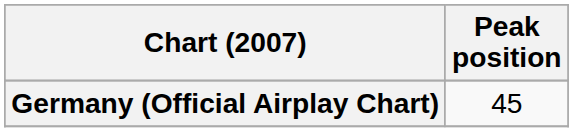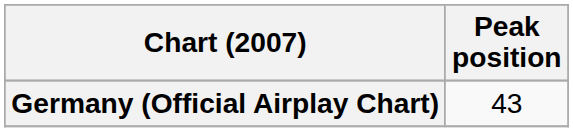 <table class="wikitable sortable plainrowheaders" style="text-align:center">
 <tr>
 <th>Chart (2007)</th>
 <th>Peak<br>position</th>
 </tr>
 <tr>
 </tr>
 <tr>
 <th scope="row">Germany (Official Airplay Chart)</th>
-<td align="center">45</td>
+<td align="center">43</td>
 </tr>
 <tr>
 </tr>
 <tr>
 </tr>
 <tr>
 </tr>
 </table>
